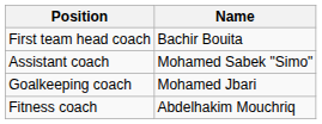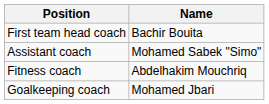 <table class="wikitable" style="text-align:center">
 <tr>
 <th>Position</th>
 <th>Name</th>
 </tr>
 <tr>
 <td style="text-align:left;">First team head coach</td>
 <td style="text-align:left;"> Bachir Bouita</td>
 </tr>
 <tr>
 <td style="text-align:left;">Assistant coach</td>
 <td style="text-align:left;">  Mohamed Sabek "Simo"</td>
 </tr>
 <tr>
+<td style="text-align:left;">Fitness coach</td>
+<td style="text-align:left;"> Abdelhakim Mouchriq</td>
+</tr>
+<tr>
 <td style="text-align:left;">Goalkeeping coach</td>
 <td style="text-align:left;"> Mohamed Jbari</td>
 </tr>
-<tr>
-<td style="text-align:left;">Fitness coach</td>
-<td style="text-align:left;"> Abdelhakim Mouchriq</td>
-</tr>
 </table>
